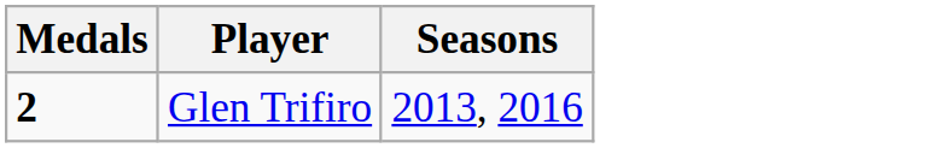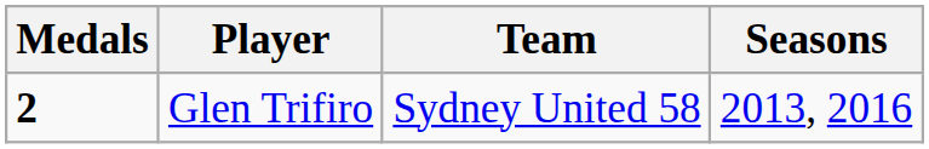 <table class="wikitable">
 <tr>
 <th>Medals</th>
 <th>Player</th>
+<th>Team</th>
 <th>Seasons</th>
 </tr>
 <tr>
 <td><strong>2</strong></td>
 <td> <a href='#'>Glen Trifiro</a></td>
+<td><a href='#'>Sydney United 58</a></td>
 <td><a href='#'>2013</a>, <a href='#'>2016</a></td>
 </tr>
 </table>
